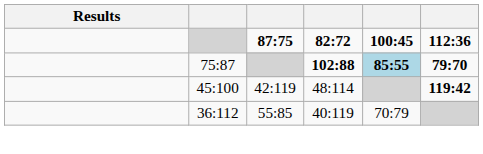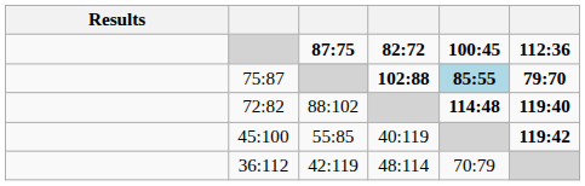 <table class=wikitable style="text-align:center" width="500">
 <tr>
 <th width=33%>Results</th>
 <th width=10%></th>
 <th width=10%></th>
 <th width=10%></th>
 <th width=10%></th>
 <th width=10%></th>
 </tr>
 <tr>
 <td align="right"></td>
 <td bgcolor=lightgrey></td>
 <td><strong>87:75</strong></td>
 <td><strong>82:72</strong></td>
 <td><strong>100:45</strong></td>
 <td><strong>112:36</strong></td>
 </tr>
 <tr>
 <td align="right"></td>
 <td>75:87</td>
 <td bgcolor=lightgrey></td>
 <td><strong>102:88</strong></td>
 <td style="background: lightblue;"><strong>85:55</strong></td>
 <td><strong>79:70</strong></td>
 </tr>
 <tr>
 <td align="right"></td>
+<td>72:82</td>
+<td>88:102</td>
+<td bgcolor=lightgrey></td>
+<td><strong>114:48</strong></td>
+<td><strong>119:40</strong></td>
+</tr>
+<tr>
+<td align="right"></td>
 <td>45:100</td>
-<td>42:119</td>
-<td>48:114</td>
+<td>55:85</td>
+<td>40:119</td>
 <td bgcolor=lightgrey></td>
 <td><strong>119:42</strong></td>
 </tr>
 <tr>
 <td align="right"></td>
 <td>36:112</td>
-<td>55:85</td>
-<td>40:119</td>
+<td>42:119</td>
+<td>48:114</td>
 <td>70:79</td>
 <td bgcolor=lightgrey></td>
 </tr>
 </table>
